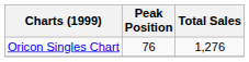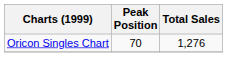 <table class="wikitable sortable">
 <tr>
 <th>Charts (1999)</th>
 <th>Peak<br>Position</th>
 <th>Total Sales</th>
 </tr>
 <tr>
 <td><a href='#'>Oricon Singles Chart</a></td>
-<td align="center">76</td>
+<td align="center">70</td>
 <td align="center" rowspan="1">1,276</td>
 </tr>
 <tr>
 </tr>
 </table>
